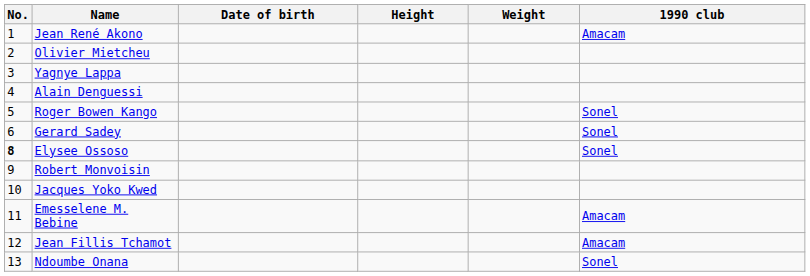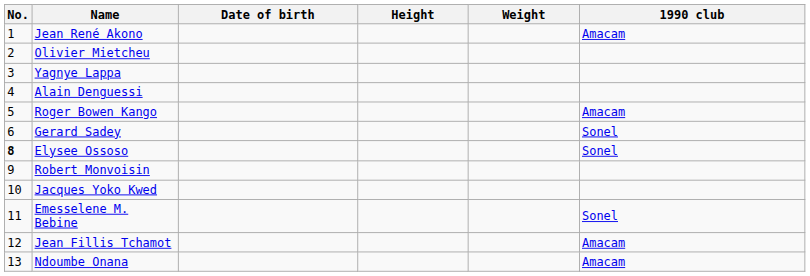 <table class=wikitable sortable style=font-size:100%; text-align:center;>
 <tr>
 <th>No.</th>
 <th style=width:12em>Name</th>
 <th style=width:15em>Date of birth</th>
 <th style=width:9em>Height</th>
 <th style=width:9em>Weight</th>
 <th style=width:19em>1990 club</th>
 </tr>
 <tr>
 <td>1</td>
 <td><a href='#'>Jean René Akono</a></td>
 <td></td>
 <td></td>
 <td></td>
 <td><a href='#'>Amacam</a></td>
 </tr>
 <tr>
 <td>2</td>
 <td><a href='#'>Olivier Mietcheu</a></td>
 <td></td>
 <td></td>
 <td></td>
 <td></td>
 </tr>
 <tr>
 <td>3</td>
 <td><a href='#'>Yagnye Lappa</a></td>
 <td></td>
 <td></td>
 <td></td>
 <td></td>
 </tr>
 <tr>
 <td>4</td>
 <td><a href='#'>Alain Denguessi</a></td>
 <td></td>
 <td></td>
 <td></td>
 <td></td>
 </tr>
 <tr>
 <td>5</td>
 <td><a href='#'>Roger Bowen Kango</a></td>
 <td></td>
 <td></td>
 <td></td>
-<td><a href='#'>Sonel</a></td>
+<td><a href='#'>Amacam</a></td>
 </tr>
 <tr>
 <td>6</td>
 <td><a href='#'>Gerard Sadey</a></td>
 <td></td>
 <td></td>
 <td></td>
 <td><a href='#'>Sonel</a></td>
 </tr>
 <tr>
 <td><strong>8</strong></td>
 <td><a href='#'>Elysee Ossoso</a></td>
 <td></td>
 <td></td>
 <td></td>
 <td><a href='#'>Sonel</a></td>
 </tr>
 <tr>
 <td>9</td>
 <td><a href='#'>Robert Monvoisin</a></td>
 <td></td>
 <td></td>
 <td></td>
 <td></td>
 </tr>
 <tr>
 <td>10</td>
 <td><a href='#'>Jacques Yoko Kwed</a></td>
 <td></td>
 <td></td>
 <td></td>
 <td></td>
 </tr>
 <tr>
 <td>11</td>
 <td><a href='#'>Emesselene M. Bebine</a></td>
 <td></td>
 <td></td>
 <td></td>
-<td><a href='#'>Amacam</a></td>
+<td><a href='#'>Sonel</a></td>
 </tr>
 <tr>
 <td>12</td>
 <td><a href='#'>Jean Fillis Tchamot</a></td>
 <td></td>
 <td></td>
 <td></td>
 <td><a href='#'>Amacam</a></td>
 </tr>
 <tr>
 <td>13</td>
 <td><a href='#'>Ndoumbe Onana</a></td>
 <td></td>
 <td></td>
 <td></td>
-<td><a href='#'>Sonel</a></td>
+<td><a href='#'>Amacam</a></td>
 </tr>
 </table>
